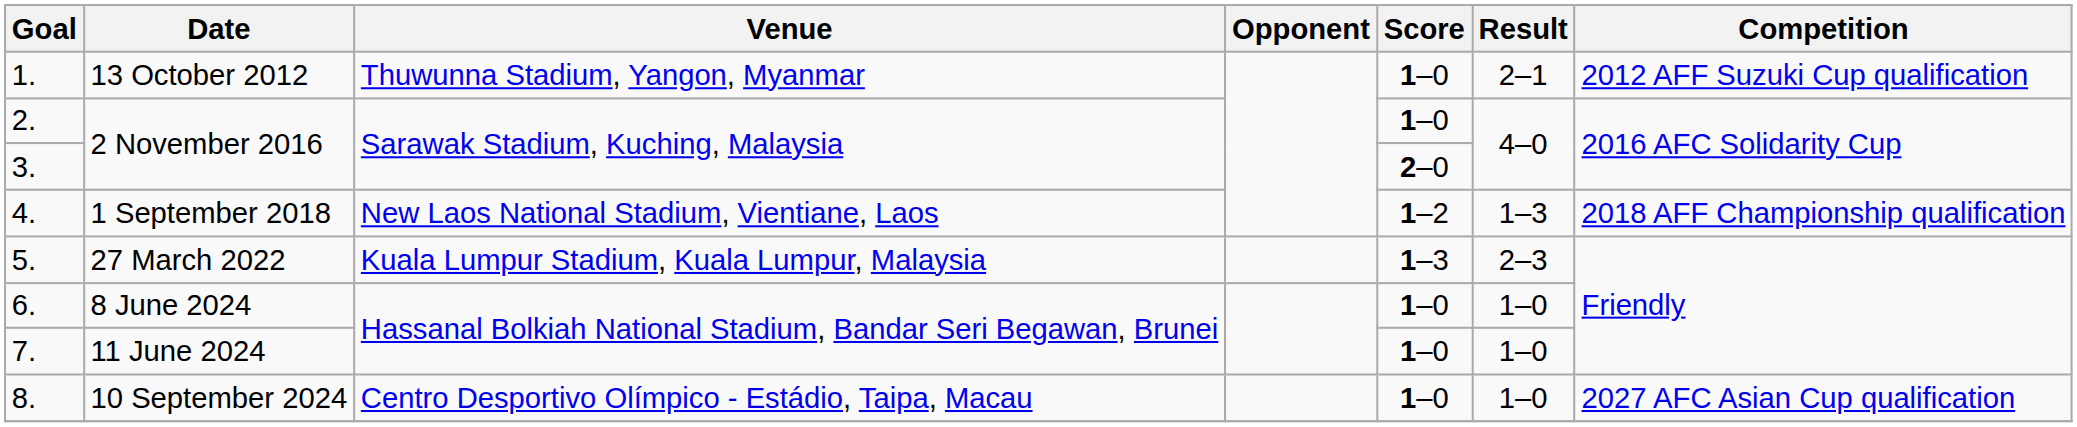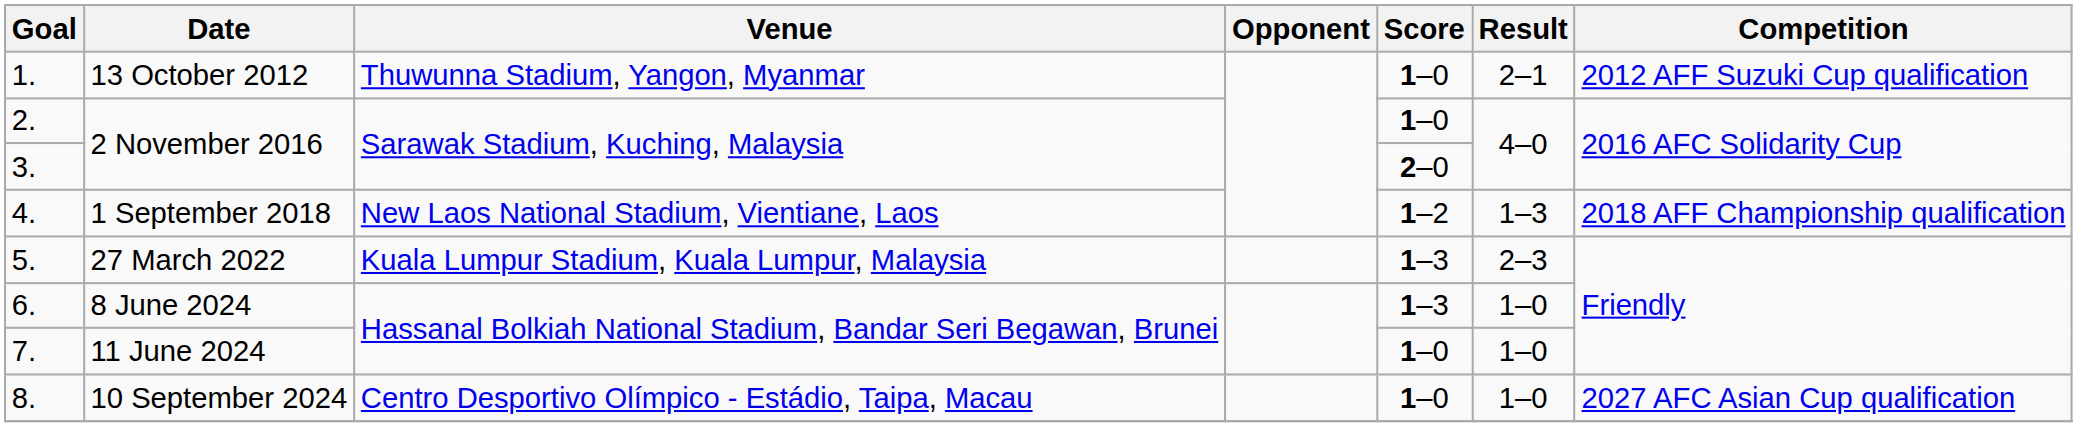 <table class="wikitable" style="font-size:90%;">
 <tr>
 <th>Goal</th>
 <th>Date</th>
 <th>Venue</th>
 <th>Opponent</th>
 <th>Score</th>
 <th>Result</th>
 <th>Competition</th>
 </tr>
 <tr>
 <td>1.</td>
 <td>13 October 2012</td>
 <td><a href='#'>Thuwunna Stadium</a>, <a href='#'>Yangon</a>, <a href='#'>Myanmar</a></td>
 <td rowspan=4></td>
 <td align=center><strong>1</strong>–0</td>
 <td align=center>2–1</td>
 <td><a href='#'>2012 AFF Suzuki Cup qualification</a></td>
 </tr>
 <tr>
 <td>2.</td>
 <td rowspan=2>2 November 2016</td>
 <td rowspan=2><a href='#'>Sarawak Stadium</a>, <a href='#'>Kuching</a>, <a href='#'>Malaysia</a></td>
 <td align=center><strong>1</strong>–0</td>
 <td rowspan=2 align=center>4–0</td>
 <td rowspan=2><a href='#'>2016 AFC Solidarity Cup</a></td>
 </tr>
 <tr>
 <td>3.</td>
 <td align=center><strong>2</strong>–0</td>
 </tr>
 <tr>
 <td>4.</td>
 <td>1 September 2018</td>
 <td><a href='#'>New Laos National Stadium</a>, <a href='#'>Vientiane</a>, <a href='#'>Laos</a></td>
 <td align=center><strong>1</strong>–2</td>
 <td align=center>1–3</td>
 <td><a href='#'>2018 AFF Championship qualification</a></td>
 </tr>
 <tr>
 <td>5.</td>
 <td>27 March 2022</td>
 <td><a href='#'>Kuala Lumpur Stadium</a>, <a href='#'>Kuala Lumpur</a>, <a href='#'>Malaysia</a></td>
 <td></td>
 <td align=center><strong>1</strong>–3</td>
 <td align=center>2–3</td>
 <td rowspan=3><a href='#'>Friendly</a></td>
 </tr>
 <tr>
 <td>6.</td>
 <td>8 June 2024</td>
 <td rowspan=2><a href='#'>Hassanal Bolkiah National Stadium</a>, <a href='#'>Bandar Seri Begawan</a>, <a href='#'>Brunei</a></td>
 <td rowspan=2></td>
-<td align=center><strong>1</strong>–0</td>
+<td align=center><strong>1</strong>–3</td>
 <td align=center>1–0</td>
 </tr>
 <tr>
 <td>7.</td>
 <td>11 June 2024</td>
 <td align=center><strong>1</strong>–0</td>
 <td align=center>1–0</td>
 </tr>
 <tr>
 <td>8.</td>
 <td>10 September 2024</td>
 <td><a href='#'>Centro Desportivo Olímpico - Estádio</a>, <a href='#'>Taipa</a>, <a href='#'>Macau</a></td>
 <td></td>
 <td align=center><strong>1</strong>–0</td>
 <td align=center>1–0</td>
 <td><a href='#'>2027 AFC Asian Cup qualification</a></td>
 </tr>
 <tr>
 </tr>
 </table>
